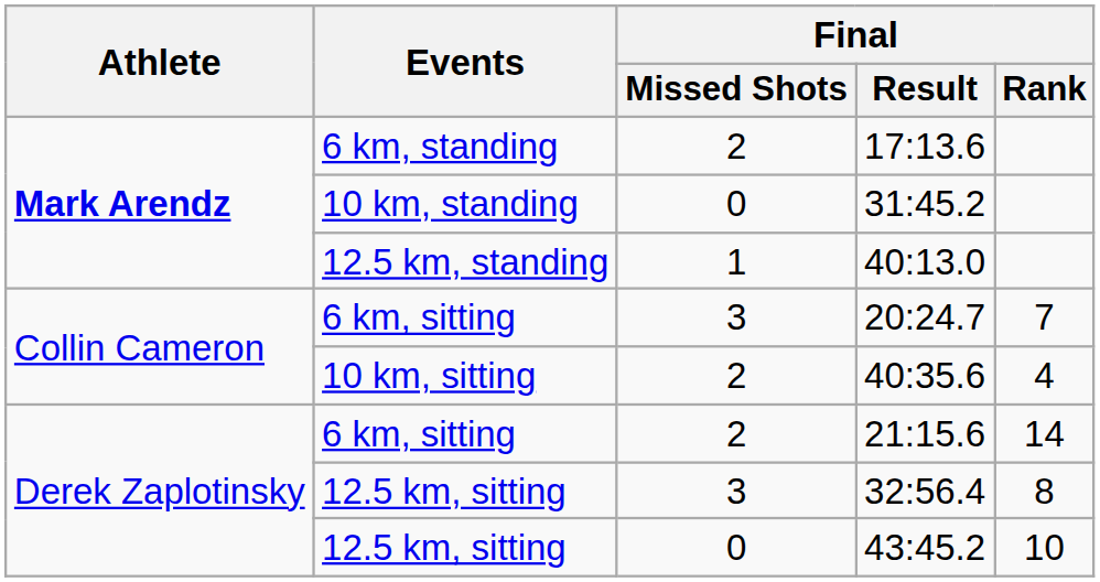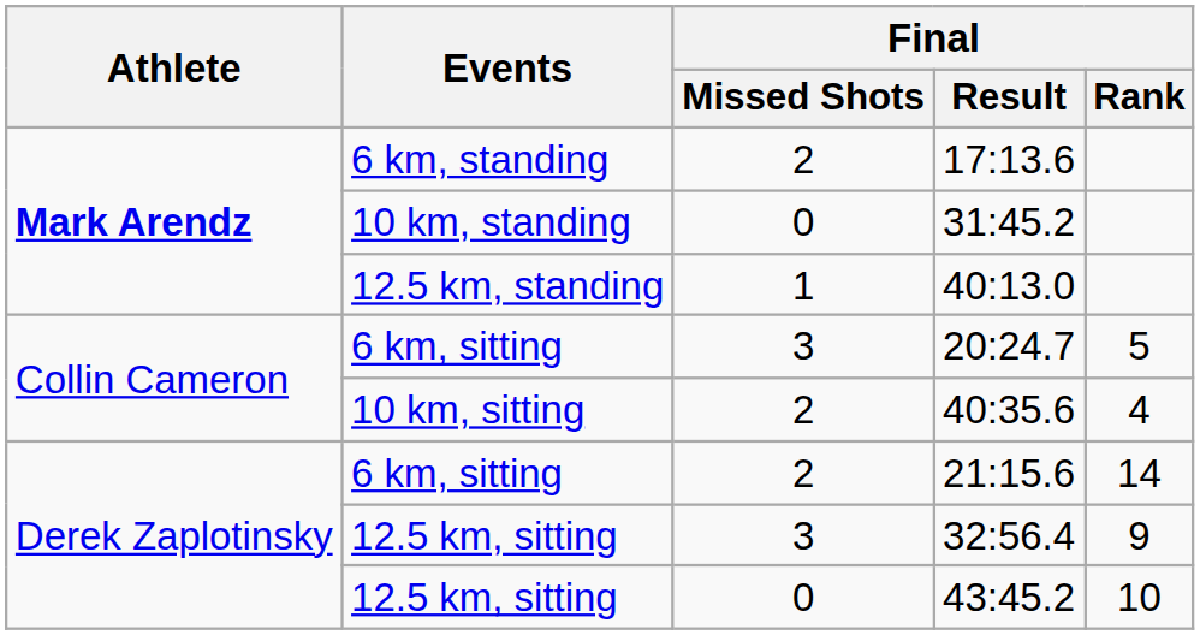 <table class="wikitable" style="font-size:90%">
 <tr>
 <th rowspan="2">Athlete</th>
 <th rowspan="2">Events</th>
 <th colspan="5">Final</th>
 </tr>
 <tr style="font-size:95%">
 <th>Missed Shots</th>
 <th>Result</th>
 <th>Rank</th>
 </tr>
 <tr align=center>
 <td style="text-align:left;" rowspan="3"><strong><a href='#'>Mark Arendz</a></strong></td>
 <td align=left><a href='#'>6 km, standing</a></td>
 <td>2</td>
 <td>17:13.6</td>
 <td></td>
 </tr>
 <tr align=center>
 <td align=left><a href='#'>10 km, standing</a></td>
 <td>0</td>
 <td>31:45.2</td>
 <td></td>
 </tr>
 <tr align=center>
 <td align=left><a href='#'>12.5 km, standing</a></td>
 <td>1</td>
 <td>40:13.0</td>
 <td></td>
 </tr>
 <tr align=center>
 <td style="text-align:left;" rowspan="2"><a href='#'>Collin Cameron</a></td>
 <td align=left><a href='#'>6 km, sitting</a></td>
 <td>3</td>
 <td>20:24.7</td>
-<td>7</td>
+<td>5</td>
 </tr>
 <tr align=center>
 <td align=left><a href='#'>10 km, sitting</a></td>
 <td>2</td>
 <td>40:35.6</td>
 <td>4</td>
 </tr>
 <tr align=center>
 <td style="text-align:left;" rowspan="3"><a href='#'>Derek Zaplotinsky</a></td>
 <td align=left><a href='#'>6 km, sitting</a></td>
 <td>2</td>
 <td>21:15.6</td>
 <td>14</td>
 </tr>
 <tr align=center>
 <td align=left><a href='#'>12.5 km, sitting</a></td>
 <td>3</td>
 <td>32:56.4</td>
-<td>8</td>
+<td>9</td>
 </tr>
 <tr align=center>
 <td align=left><a href='#'>12.5 km, sitting</a></td>
 <td>0</td>
 <td>43:45.2</td>
 <td>10</td>
 </tr>
 </table>
